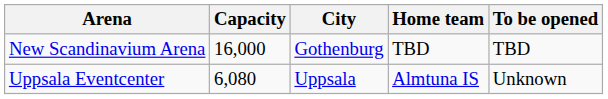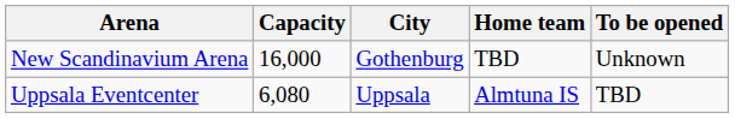 <table class="wikitable sortable">
 <tr>
 <th>Arena</th>
 <th>Capacity</th>
 <th>City</th>
 <th>Home team</th>
 <th>To be opened</th>
 </tr>
 <tr>
 <td><a href='#'>New Scandinavium Arena</a></td>
 <td>16,000</td>
 <td><a href='#'>Gothenburg</a></td>
 <td>TBD</td>
-<td>TBD</td>
+<td>Unknown</td>
 </tr>
 <tr>
 <td><a href='#'>Uppsala Eventcenter</a></td>
 <td>6,080</td>
 <td><a href='#'>Uppsala</a></td>
 <td><a href='#'>Almtuna IS</a></td>
-<td>Unknown</td>
+<td>TBD</td>
 </tr>
 </table>
